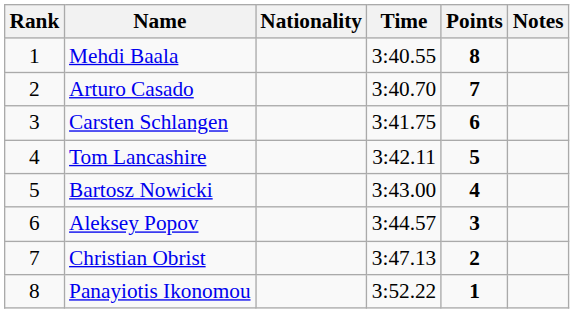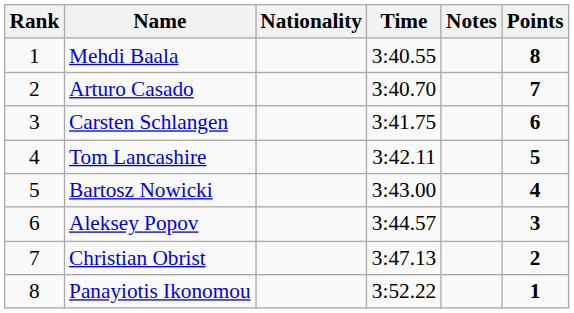 <table class="wikitable sortable" style="text-align:center">
 <tr>
 <th>Rank</th>
 <th>Name</th>
 <th>Nationality</th>
 <th>Time</th>
+<th>Notes</th>
 <th>Points</th>
-<th>Notes</th>
 </tr>
 <tr>
 <td>1</td>
 <td align=left><a href='#'>Mehdi Baala</a></td>
 <td align=left></td>
 <td>3:40.55</td>
+<td></td>
 <td><strong>8</strong></td>
-<td></td>
 </tr>
 <tr>
 <td>2</td>
 <td align=left><a href='#'>Arturo Casado</a></td>
 <td align=left></td>
 <td>3:40.70</td>
+<td></td>
 <td><strong>7</strong></td>
-<td></td>
 </tr>
 <tr>
 <td>3</td>
 <td align=left><a href='#'>Carsten Schlangen</a></td>
 <td align=left></td>
 <td>3:41.75</td>
+<td></td>
 <td><strong>6</strong></td>
-<td></td>
 </tr>
 <tr>
 <td>4</td>
 <td align=left><a href='#'>Tom Lancashire</a></td>
 <td align=left></td>
 <td>3:42.11</td>
+<td></td>
 <td><strong>5</strong></td>
-<td></td>
 </tr>
 <tr>
 <td>5</td>
 <td align=left><a href='#'>Bartosz Nowicki</a></td>
 <td align=left></td>
 <td>3:43.00</td>
+<td></td>
 <td><strong>4</strong></td>
-<td></td>
 </tr>
 <tr>
 <td>6</td>
 <td align=left><a href='#'>Aleksey Popov</a></td>
 <td align=left></td>
 <td>3:44.57</td>
+<td></td>
 <td><strong>3</strong></td>
-<td></td>
 </tr>
 <tr>
 <td>7</td>
 <td align=left><a href='#'>Christian Obrist</a></td>
 <td align=left></td>
 <td>3:47.13</td>
+<td></td>
 <td><strong>2</strong></td>
-<td></td>
 </tr>
 <tr>
 <td>8</td>
 <td align=left><a href='#'>Panayiotis Ikonomou</a></td>
 <td align=left></td>
 <td>3:52.22</td>
+<td></td>
 <td><strong>1</strong></td>
-<td></td>
 </tr>
 </table>
